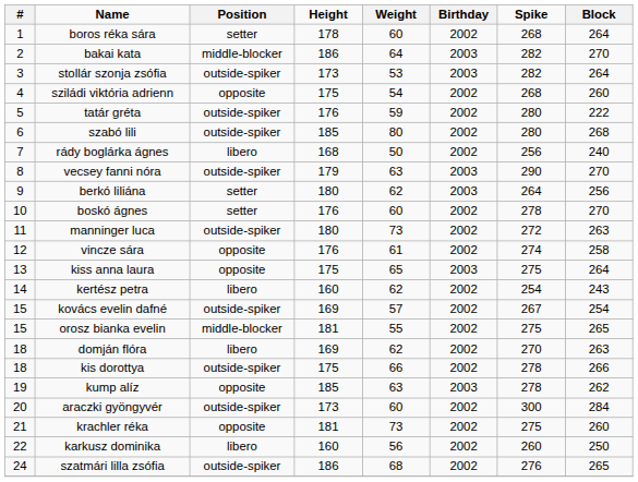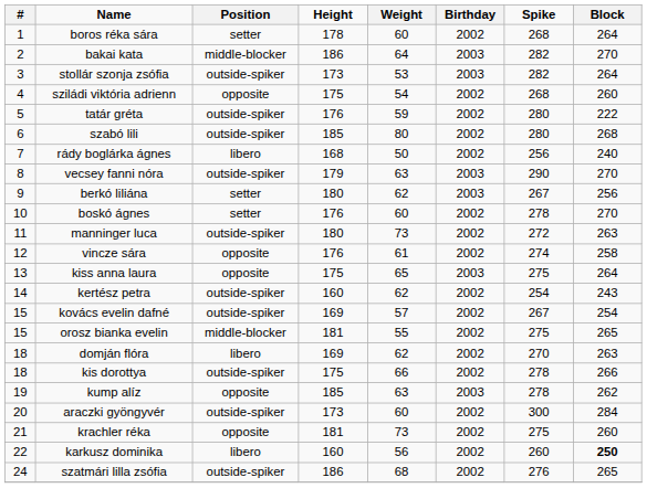 <table class="wikitable sortable" style="text-align:center;">
 <tr>
 <th style="width:2em">#</th>
 <td style="width:12em"><strong>Name</strong></td>
 <th style="width:8em"><strong>Position</strong></th>
 <td style="width:5em"><strong>Height</strong></td>
 <th style="width:5em"><strong>Weight</strong></th>
 <th style="width:5em"><strong>Birthday</strong></th>
 <td style="width:5em"><strong>Spike</strong></td>
 <th style="width:5em"><strong>Block</strong></th>
 </tr>
 <tr>
 <td>1</td>
 <td>boros réka sára</td>
 <td>setter</td>
 <td>178</td>
 <td>60</td>
 <td>2002</td>
 <td>268</td>
 <td>264</td>
 </tr>
 <tr>
 <td>2</td>
 <td>bakai kata</td>
 <td>middle-blocker</td>
 <td>186</td>
 <td>64</td>
 <td>2003</td>
 <td>282</td>
 <td>270</td>
 </tr>
 <tr>
 <td>3</td>
 <td>stollár szonja zsófia</td>
 <td>outside-spiker</td>
 <td>173</td>
 <td>53</td>
 <td>2003</td>
 <td>282</td>
 <td>264</td>
 </tr>
 <tr>
 <td>4</td>
 <td>sziládi viktória adrienn</td>
 <td>opposite</td>
 <td>175</td>
 <td>54</td>
 <td>2002</td>
 <td>268</td>
 <td>260</td>
 </tr>
 <tr>
 <td>5</td>
 <td>tatár gréta</td>
 <td>outside-spiker</td>
 <td>176</td>
 <td>59</td>
 <td>2002</td>
 <td>280</td>
 <td>222</td>
 </tr>
 <tr>
 <td>6</td>
 <td>szabó lili</td>
 <td>outside-spiker</td>
 <td>185</td>
 <td>80</td>
 <td>2002</td>
 <td>280</td>
 <td>268</td>
 </tr>
 <tr>
 <td>7</td>
 <td>rády boglárka ágnes</td>
 <td>libero</td>
 <td>168</td>
 <td>50</td>
 <td>2002</td>
 <td>256</td>
 <td>240</td>
 </tr>
 <tr>
 <td>8</td>
 <td>vecsey fanni nóra</td>
 <td>outside-spiker</td>
 <td>179</td>
 <td>63</td>
 <td>2003</td>
 <td>290</td>
 <td>270</td>
 </tr>
 <tr>
 <td>9</td>
 <td>berkó liliána</td>
 <td>setter</td>
 <td>180</td>
 <td>62</td>
 <td>2003</td>
-<td>264</td>
+<td>267</td>
 <td>256</td>
 </tr>
 <tr>
 <td>10</td>
 <td>boskó ágnes</td>
 <td>setter</td>
 <td>176</td>
 <td>60</td>
 <td>2002</td>
 <td>278</td>
 <td>270</td>
 </tr>
 <tr>
 <td>11</td>
 <td>manninger luca</td>
 <td>outside-spiker</td>
 <td>180</td>
 <td>73</td>
 <td>2002</td>
 <td>272</td>
 <td>263</td>
 </tr>
 <tr>
 <td>12</td>
 <td>vincze sára</td>
 <td>opposite</td>
 <td>176</td>
 <td>61</td>
 <td>2002</td>
 <td>274</td>
 <td>258</td>
 </tr>
 <tr>
 <td>13</td>
 <td>kiss anna laura</td>
 <td>opposite</td>
 <td>175</td>
 <td>65</td>
 <td>2003</td>
 <td>275</td>
 <td>264</td>
 </tr>
 <tr>
 <td>14</td>
 <td>kertész petra</td>
-<td>libero</td>
+<td>outside-spiker</td>
 <td>160</td>
 <td>62</td>
 <td>2002</td>
 <td>254</td>
 <td>243</td>
 </tr>
 <tr>
 <td>15</td>
 <td>kovács evelin dafné</td>
 <td>outside-spiker</td>
 <td>169</td>
 <td>57</td>
 <td>2002</td>
 <td>267</td>
 <td>254</td>
 </tr>
 <tr>
 <td>15</td>
 <td>orosz bianka evelin</td>
 <td>middle-blocker</td>
 <td>181</td>
 <td>55</td>
 <td>2002</td>
 <td>275</td>
 <td>265</td>
 </tr>
 <tr>
 <td>18</td>
 <td>domján flóra</td>
 <td>libero</td>
 <td>169</td>
 <td>62</td>
 <td>2002</td>
 <td>270</td>
 <td>263</td>
 </tr>
 <tr>
 <td>18</td>
 <td>kis dorottya</td>
 <td>outside-spiker</td>
 <td>175</td>
 <td>66</td>
 <td>2002</td>
 <td>278</td>
 <td>266</td>
 </tr>
 <tr>
 <td>19</td>
 <td>kump alíz</td>
 <td>opposite</td>
 <td>185</td>
 <td>63</td>
 <td>2003</td>
 <td>278</td>
 <td>262</td>
 </tr>
 <tr>
 <td>20</td>
 <td>araczki gyöngyvér</td>
 <td>outside-spiker</td>
 <td>173</td>
 <td>60</td>
 <td>2002</td>
 <td>300</td>
 <td>284</td>
 </tr>
 <tr>
 <td>21</td>
 <td>krachler réka</td>
 <td>opposite</td>
 <td>181</td>
 <td>73</td>
 <td>2002</td>
 <td>275</td>
 <td>260</td>
 </tr>
 <tr>
 <td>22</td>
 <td>karkusz dominika</td>
 <td>libero</td>
 <td>160</td>
 <td>56</td>
 <td>2002</td>
 <td>260</td>
-<td>250</td>
+<td><strong>250</strong></td>
 </tr>
 <tr>
 <td>24</td>
 <td>szatmári lilla zsófia</td>
 <td>outside-spiker</td>
 <td>186</td>
 <td>68</td>
 <td>2002</td>
 <td>276</td>
 <td>265</td>
 </tr>
 <tr>
 </tr>
 </table>
